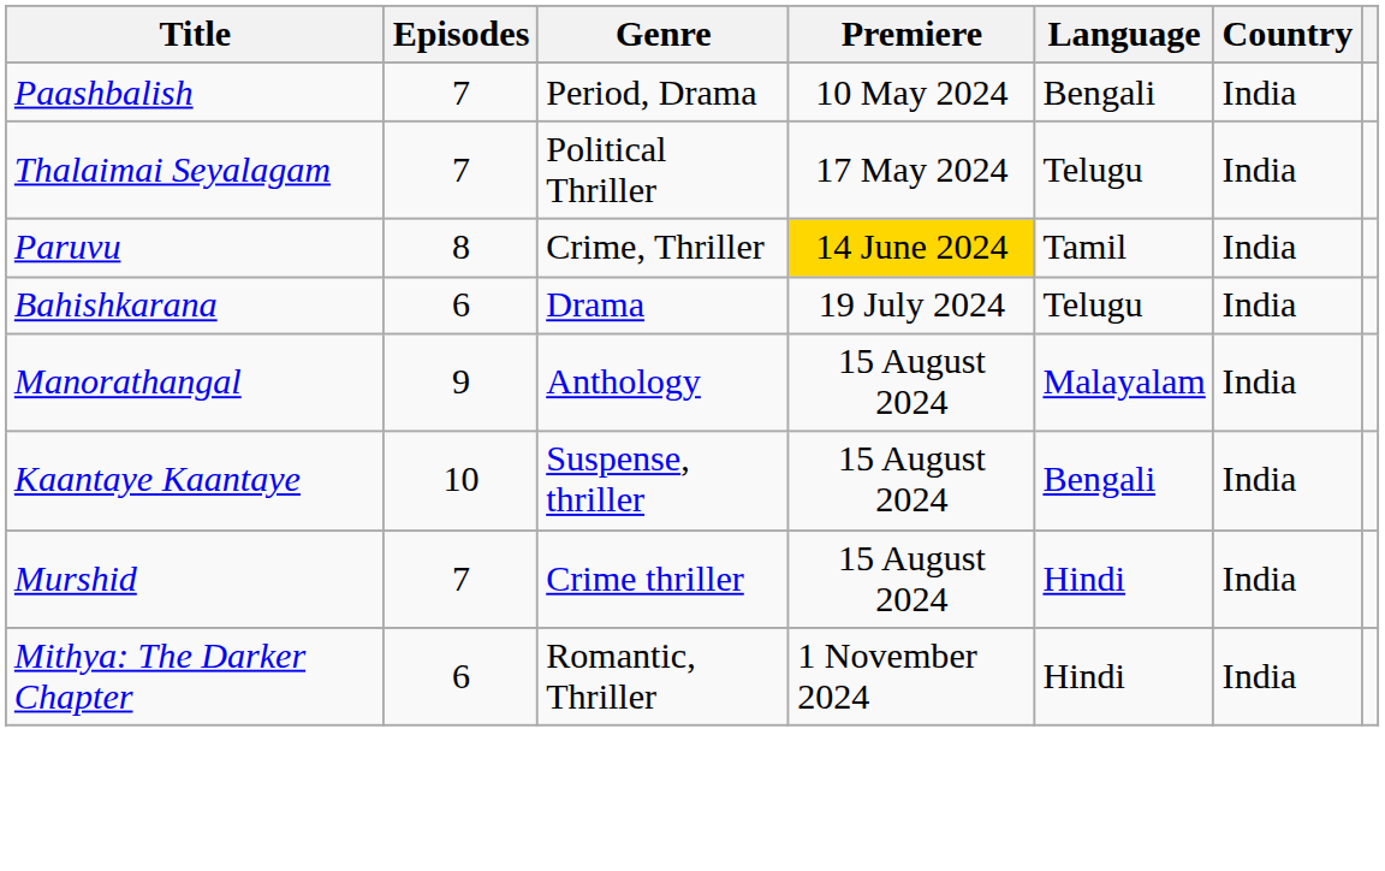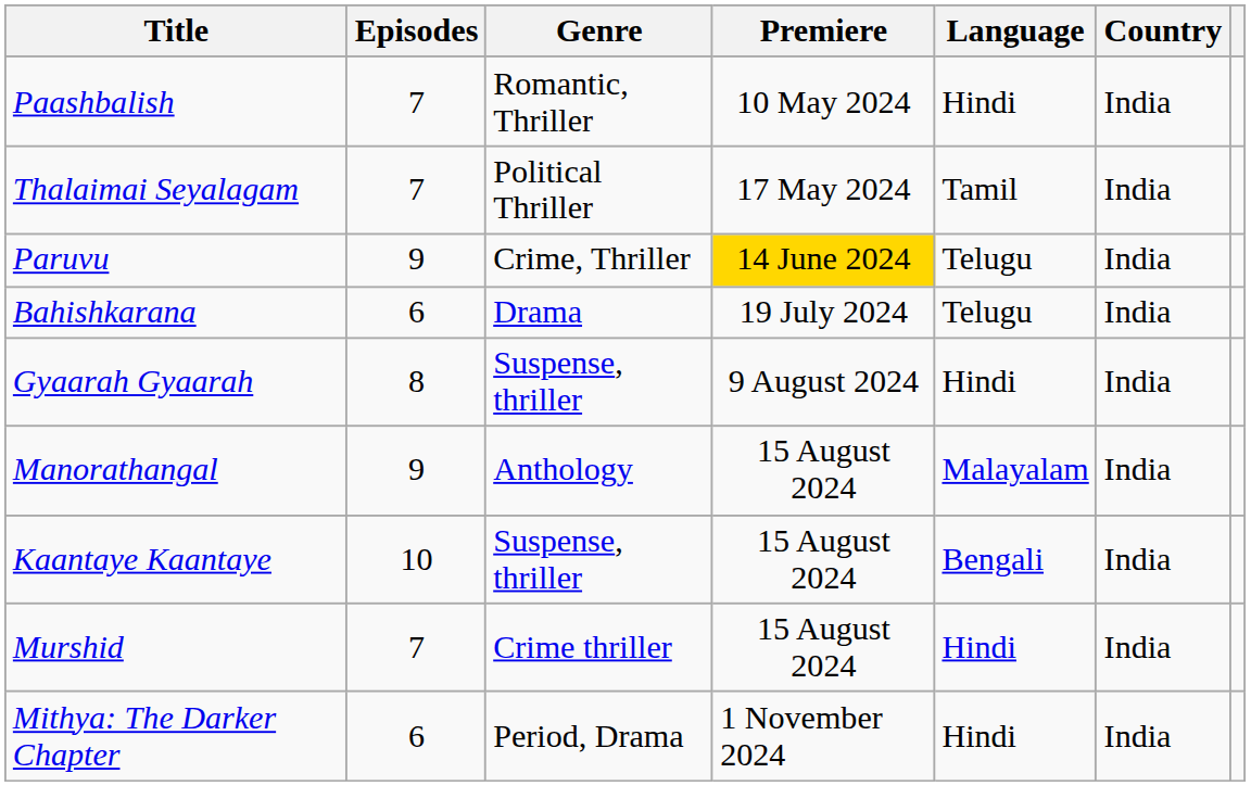 <table class="wikitable sortable">
 <tr>
 <th>Title</th>
 <th>Episodes</th>
 <th>Genre</th>
 <th>Premiere</th>
 <th>Language</th>
 <th>Country</th>
 <th></th>
 </tr>
 <tr>
 <td><em><a href='#'>Paashbalish</a></em></td>
 <td style="text-align: center;">7</td>
-<td>Period, Drama</td>
+<td>Romantic, Thriller</td>
 <td style="text-align: center;">10 May 2024</td>
-<td>Bengali</td>
+<td>Hindi</td>
 <td>India</td>
 <td></td>
 </tr>
 <tr>
 <td><em><a href='#'>Thalaimai Seyalagam</a></em></td>
 <td style="text-align: center;">7</td>
 <td>Political Thriller</td>
 <td style="text-align: center;">17 May 2024</td>
-<td>Telugu</td>
+<td>Tamil</td>
 <td>India</td>
 <td></td>
 </tr>
 <tr>
 <td><em><a href='#'>Paruvu</a></em></td>
-<td style="text-align: center;">8</td>
+<td style="text-align: center;">9</td>
 <td>Crime, Thriller</td>
 <td style="background: gold; text-align: center;">14 June 2024</td>
-<td>Tamil</td>
+<td>Telugu</td>
 <td>India</td>
 <td></td>
 </tr>
 <tr>
 <td><em><a href='#'>Bahishkarana</a></em></td>
 <td style="text-align: center;">6</td>
 <td><a href='#'>Drama</a></td>
 <td style="text-align: center;">19 July 2024</td>
 <td>Telugu</td>
+<td>India</td>
+<td></td>
+</tr>
+<tr>
+<td><em><a href='#'>Gyaarah Gyaarah</a></em></td>
+<td style="text-align: center;">8</td>
+<td><a href='#'>Suspense</a>, <a href='#'>thriller</a></td>
+<td style="text-align: center;">9 August 2024</td>
+<td>Hindi</td>
 <td>India</td>
 <td></td>
 </tr>
 <tr>
 <td><em><a href='#'>Manorathangal</a></em></td>
 <td style="text-align: center;">9</td>
 <td><a href='#'>Anthology</a></td>
 <td style="text-align: center;">15 August 2024</td>
 <td><a href='#'>Malayalam</a></td>
 <td>India</td>
 <td></td>
 </tr>
 <tr>
 <td><em><a href='#'>Kaantaye Kaantaye</a></em></td>
 <td style="text-align: center;">10</td>
 <td><a href='#'>Suspense</a>, <a href='#'>thriller</a></td>
 <td style="text-align: center;">15 August 2024</td>
 <td><a href='#'>Bengali</a></td>
 <td>India</td>
 <td></td>
 </tr>
 <tr>
 <td><em><a href='#'> Murshid</a></em></td>
 <td style="text-align: center;">7</td>
 <td><a href='#'> Crime thriller</a></td>
 <td style="text-align: center;">15 August 2024</td>
 <td><a href='#'>Hindi</a></td>
 <td>India</td>
 <td></td>
 </tr>
 <tr>
 <td><em><a href='#'>Mithya: The Darker Chapter</a></em></td>
 <td style="text-align: center;">6</td>
-<td>Romantic, Thriller</td>
+<td>Period, Drama</td>
 <td>1 November 2024</td>
 <td>Hindi</td>
 <td>India</td>
 <td></td>
 </tr>
 </table>
